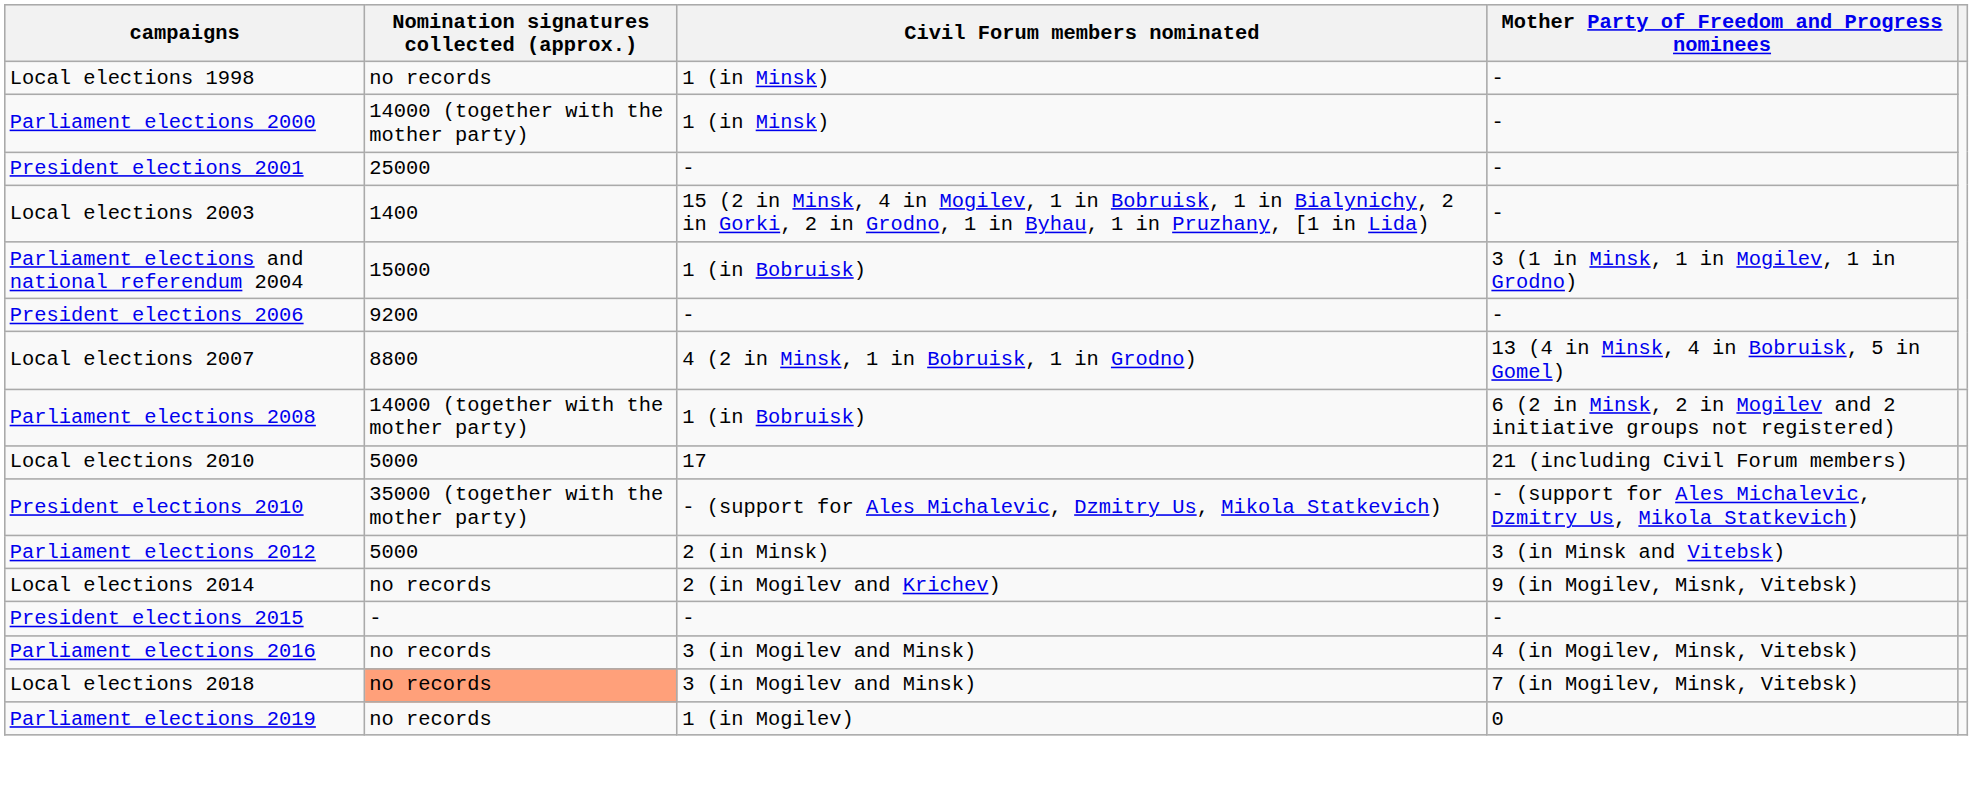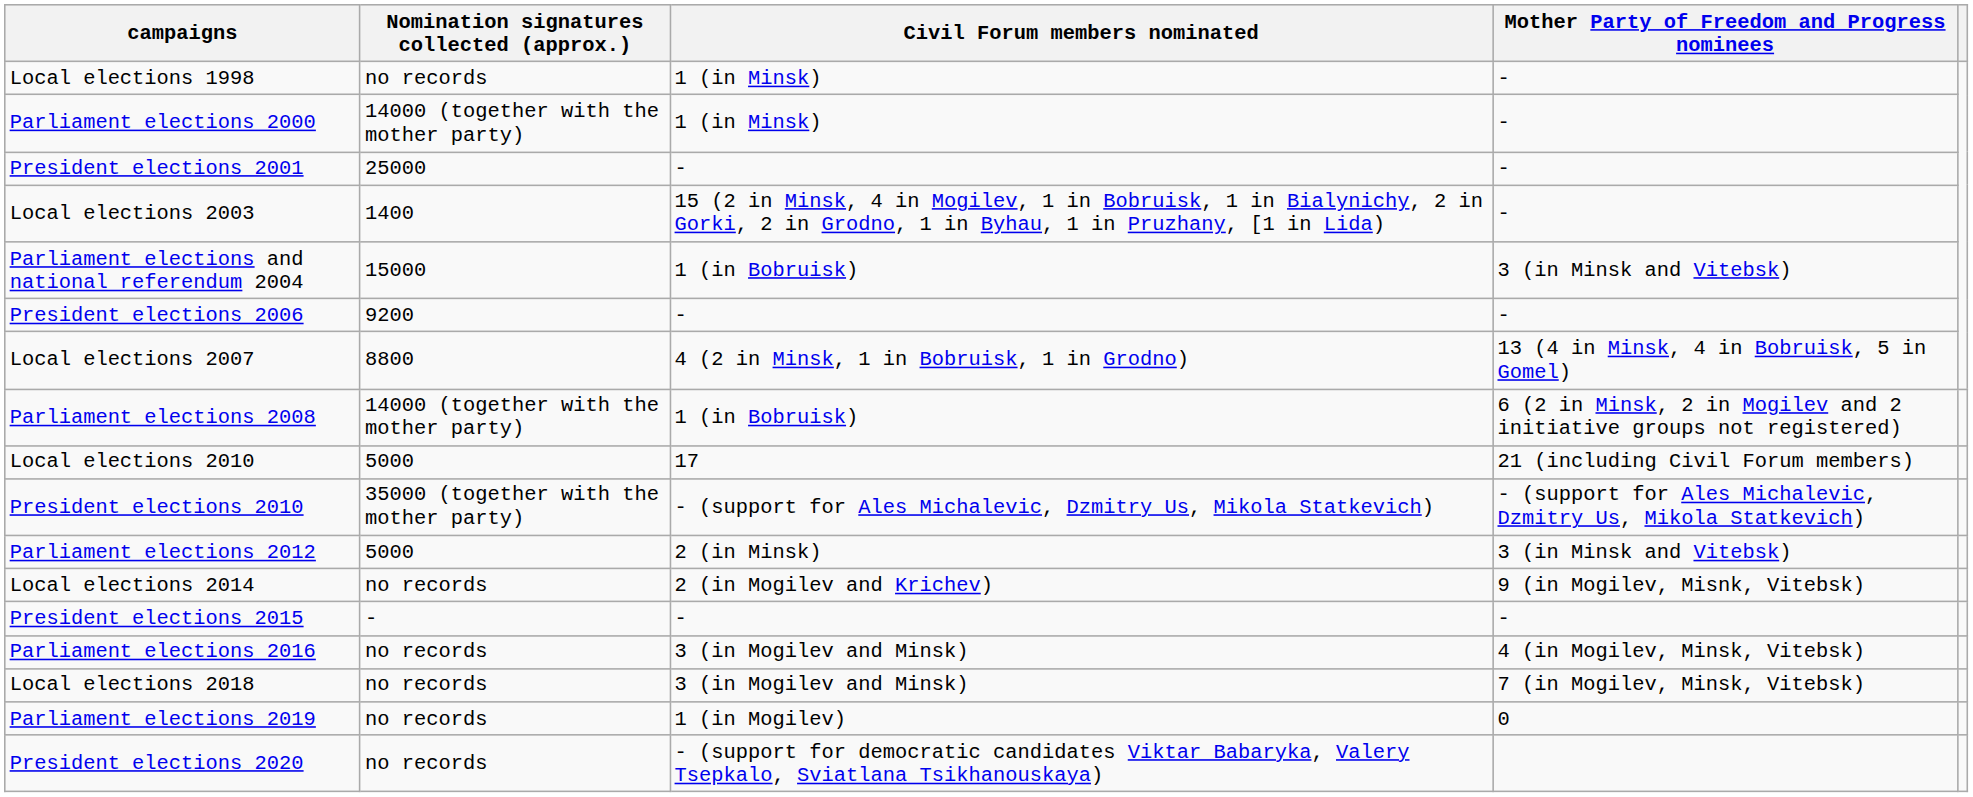 <table class="wikitable">
 <tr>
 <th>campaigns</th>
 <th>Nomination signatures collected (approx.)</th>
 <th>Civil Forum members nominated</th>
 <th>Mother <a href='#'>Party of Freedom and Progress nominees</a></th>
 <th></th>
 </tr>
 <tr>
 <td>Local elections 1998</td>
 <td>no records</td>
 <td>1 (in <a href='#'>Minsk</a>)</td>
 <td>- </td>
 </tr>
 <tr>
 <td><a href='#'>Parliament elections 2000</a></td>
 <td>14000 (together with the mother party)</td>
 <td>1 (in <a href='#'>Minsk</a>)</td>
 <td>- </td>
 </tr>
 <tr>
 <td><a href='#'>President elections 2001</a></td>
 <td>25000</td>
 <td>- </td>
 <td>-</td>
 </tr>
 <tr>
 <td>Local elections 2003</td>
 <td>1400</td>
 <td>15 (2 in <a href='#'>Minsk</a>, 4 in <a href='#'>Mogilev</a>, 1 in <a href='#'>Bobruisk</a>, 1 in <a href='#'>Bialynichy</a>, 2 in <a href='#'>Gorki</a>, 2 in <a href='#'>Grodno</a>, 1 in <a href='#'>Byhau</a>, 1 in <a href='#'>Pruzhany</a>, [1 in <a href='#'>Lida</a>)</td>
 <td>- </td>
 </tr>
 <tr>
 <td><a href='#'>Parliament elections</a> and <a href='#'>national referendum</a> 2004</td>
 <td>15000</td>
 <td>1 (in <a href='#'>Bobruisk</a>)</td>
-<td>3 (1 in <a href='#'>Minsk</a>, 1 in <a href='#'>Mogilev</a>, 1 in <a href='#'>Grodno</a>)</td>
+<td>3 (in Minsk and <a href='#'>Vitebsk</a>)</td>
 </tr>
 <tr>
 <td><a href='#'>President elections 2006</a></td>
 <td>9200</td>
 <td>- </td>
 <td>-</td>
 </tr>
 <tr>
 <td>Local elections 2007</td>
 <td>8800</td>
 <td>4 (2 in <a href='#'>Minsk</a>, 1 in <a href='#'>Bobruisk</a>, 1 in <a href='#'>Grodno</a>)</td>
 <td>13 (4 in <a href='#'>Minsk</a>, 4 in <a href='#'>Bobruisk</a>, 5 in <a href='#'>Gomel</a>)</td>
 </tr>
 <tr>
 <td><a href='#'>Parliament elections 2008</a></td>
 <td>14000 (together with the mother party)</td>
 <td>1 (in <a href='#'>Bobruisk</a>)</td>
 <td>6 (2 in <a href='#'>Minsk</a>, 2 in <a href='#'>Mogilev</a> and 2 initiative groups not registered)</td>
 <td></td>
 </tr>
 <tr>
 <td>Local elections 2010</td>
 <td>5000</td>
 <td>17</td>
 <td>21 (including Civil Forum members)</td>
 <td></td>
 </tr>
 <tr>
 <td><a href='#'>President elections 2010</a></td>
 <td>35000 (together with the mother party)</td>
 <td>- (support for <a href='#'>Ales Michalevic</a>, <a href='#'>Dzmitry Us</a>, <a href='#'>Mikola Statkevich</a>)</td>
 <td>- (support for <a href='#'>Ales Michalevic</a>, <a href='#'>Dzmitry Us</a>, <a href='#'>Mikola Statkevich</a>)</td>
 <td></td>
 </tr>
 <tr>
 <td><a href='#'>Parliament elections 2012</a></td>
 <td>5000</td>
 <td>2 (in Minsk)</td>
 <td>3 (in Minsk and <a href='#'>Vitebsk</a>)</td>
 <td></td>
 </tr>
 <tr>
 <td>Local elections 2014</td>
 <td>no records</td>
 <td>2 (in Mogilev and <a href='#'>Krichev</a>)</td>
 <td>9 (in Mogilev, Misnk, Vitebsk)</td>
 <td></td>
 </tr>
 <tr>
 <td><a href='#'>President elections 2015</a></td>
 <td>-</td>
 <td>-</td>
 <td>-</td>
 <td></td>
 </tr>
 <tr>
 <td><a href='#'>Parliament elections 2016</a></td>
 <td>no records</td>
 <td>3 (in Mogilev and Minsk)</td>
 <td>4 (in Mogilev, Minsk, Vitebsk)</td>
 <td></td>
 </tr>
 <tr>
 <td>Local elections 2018</td>
-<td style="background: lightsalmon;">no records</td>
+<td>no records</td>
 <td>3 (in Mogilev and Minsk)</td>
 <td>7 (in Mogilev, Minsk, Vitebsk)</td>
 <td></td>
 </tr>
 <tr>
 <td><a href='#'>Parliament elections 2019</a></td>
 <td>no records</td>
 <td>1 (in Mogilev)</td>
 <td>0</td>
 <td></td>
 </tr>
+<tr>
+<td><a href='#'>President elections 2020</a></td>
+<td>no records</td>
+<td>- (support for democratic candidates <a href='#'>Viktar Babaryka</a>, <a href='#'>Valery Tsepkalo</a>, <a href='#'>Sviatlana Tsikhanouskaya</a>)</td>
+<td></td>
+<td></td>
+</tr>
 </table>
